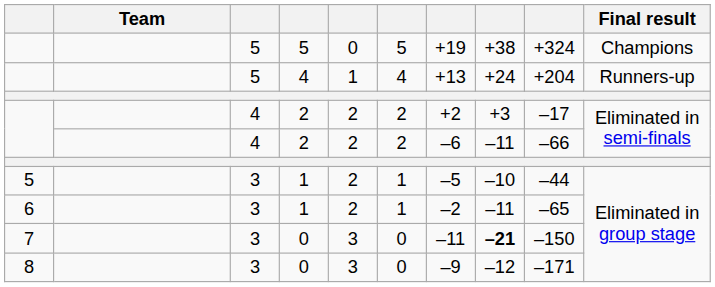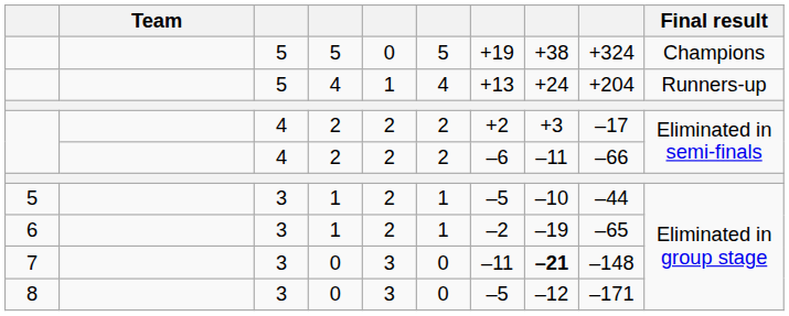 <table class=wikitable style="text-align:center;" width=620>
 <tr>
 <th width=5.5%></th>
 <th width=20%>Team</th>
 <th width=5.5%></th>
 <th width=5.5%></th>
 <th width=5.5%></th>
 <th width=5.5%></th>
 <th width=5.5%></th>
 <th width=5.5%></th>
 <th width=5.5%></th>
 <th width=14%>Final result</th>
 </tr>
 <tr>
 <td></td>
 <td align="left"></td>
 <td>5</td>
 <td>5</td>
 <td>0</td>
 <td>5</td>
 <td>+19</td>
 <td>+38</td>
 <td>+324</td>
 <td>Champions</td>
 </tr>
 <tr>
 <td></td>
 <td align="left"></td>
 <td>5</td>
 <td>4</td>
 <td>1</td>
 <td>4</td>
 <td>+13</td>
 <td>+24</td>
 <td>+204</td>
 <td>Runners-up</td>
 </tr>
 <tr>
 <th colspan="10"></th>
 </tr>
 <tr>
 <td rowspan="2"></td>
 <td align="left"></td>
 <td>4</td>
 <td>2</td>
 <td>2</td>
 <td>2</td>
 <td>+2</td>
 <td>+3</td>
 <td>–17</td>
 <td rowspan="2">Eliminated in <a href='#'>semi-finals</a></td>
 </tr>
 <tr>
 <td align="left"></td>
 <td>4</td>
 <td>2</td>
 <td>2</td>
 <td>2</td>
 <td>–6</td>
 <td>–11</td>
 <td>–66</td>
 </tr>
 <tr>
 <th colspan="10"></th>
 </tr>
 <tr>
 <td>5</td>
 <td align="left"></td>
 <td>3</td>
 <td>1</td>
 <td>2</td>
 <td>1</td>
 <td>–5</td>
 <td>–10</td>
 <td>–44</td>
 <td rowspan="4">Eliminated in <a href='#'>group stage</a></td>
 </tr>
 <tr>
 <td>6</td>
 <td align="left"></td>
 <td>3</td>
 <td>1</td>
 <td>2</td>
 <td>1</td>
 <td>–2</td>
-<td>–11</td>
+<td>–19</td>
 <td>–65</td>
 </tr>
 <tr>
 <td>7</td>
 <td align="left"></td>
 <td>3</td>
 <td>0</td>
 <td>3</td>
 <td>0</td>
 <td>–11</td>
 <td><strong>–21</strong></td>
-<td>–150</td>
+<td>–148</td>
 </tr>
 <tr>
 <td>8</td>
 <td align="left"></td>
 <td>3</td>
 <td>0</td>
 <td>3</td>
 <td>0</td>
-<td>–9</td>
+<td>–5</td>
 <td>–12</td>
 <td>–171</td>
 </tr>
 </table>
